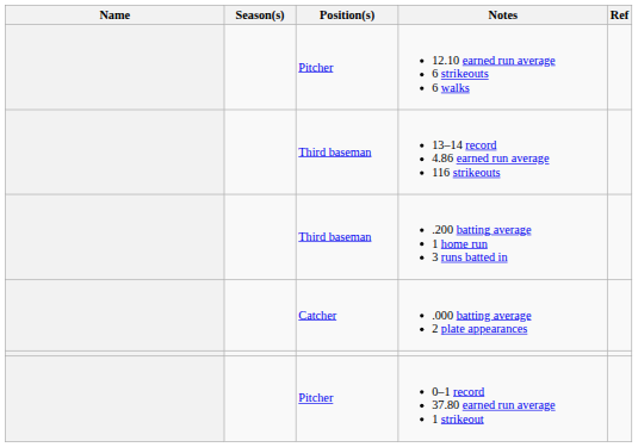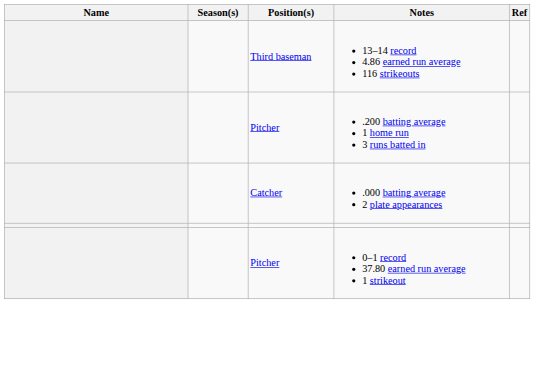 <table class="wikitable plainrowheaders sortable" width="65%">
 <tr>
 <th scope="col" width="35%">Name</th>
 <th scope="col">Season(s)</th>
 <th scope="col">Position(s)</th>
 <th scope="col" class="unsortable">Notes</th>
 <th scope="col" class="unsortable" width="2%">Ref</th>
 </tr>
 <tr>
 <th scope="row"></th>
 <td></td>
-<td><a href='#'>Pitcher</a></td>
-<td><br><ul><li>12.10 <a href='#'>earned run average</a></li><li>6 <a href='#'>strikeouts</a></li><li>6 <a href='#'>walks</a></li></ul></td>
-<td></td>
-</tr>
-<tr>
-<th scope="row"></th>
-<td></td>
 <td><a href='#'>Third baseman</a></td>
 <td><br><ul><li>13–14 <a href='#'>record</a></li><li>4.86 <a href='#'>earned run average</a></li><li>116 <a href='#'>strikeouts</a></li></ul></td>
 <td></td>
 </tr>
 <tr>
 <th scope="row"></th>
 <td></td>
-<td><a href='#'>Third baseman</a></td>
+<td><a href='#'>Pitcher</a></td>
 <td><br><ul><li>.200 <a href='#'>batting average</a></li><li>1 <a href='#'>home run</a></li><li>3 <a href='#'>runs batted in</a></li></ul></td>
 <td></td>
 </tr>
 <tr>
 <th scope="row"></th>
 <td></td>
 <td><a href='#'>Catcher</a></td>
 <td><br><ul><li>.000 <a href='#'>batting average</a></li><li>2 <a href='#'>plate appearances</a></li></ul></td>
 <td></td>
 </tr>
 <tr>
 <th></th>
 <td></td>
 <td></td>
 <td></td>
 <td></td>
 </tr>
 <tr>
 <th scope="row"></th>
 <td></td>
 <td><a href='#'>Pitcher</a></td>
 <td><br><ul><li>0–1 <a href='#'>record</a></li><li>37.80 <a href='#'>earned run average</a></li><li>1 <a href='#'>strikeout</a></li></ul></td>
 <td><br></td>
 </tr>
 </table>
